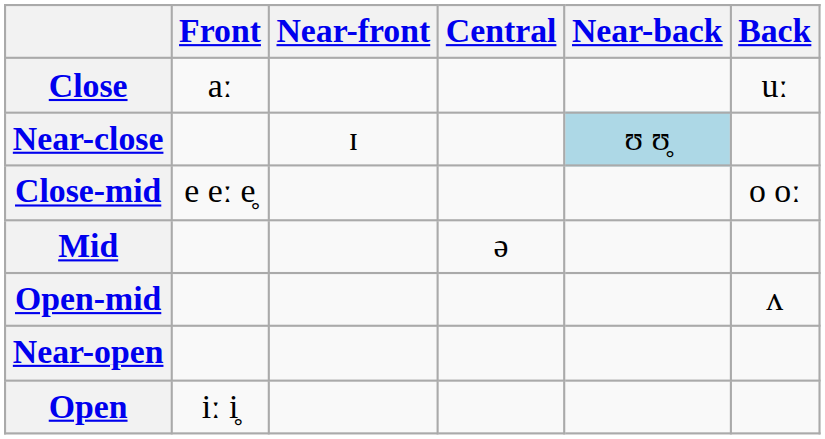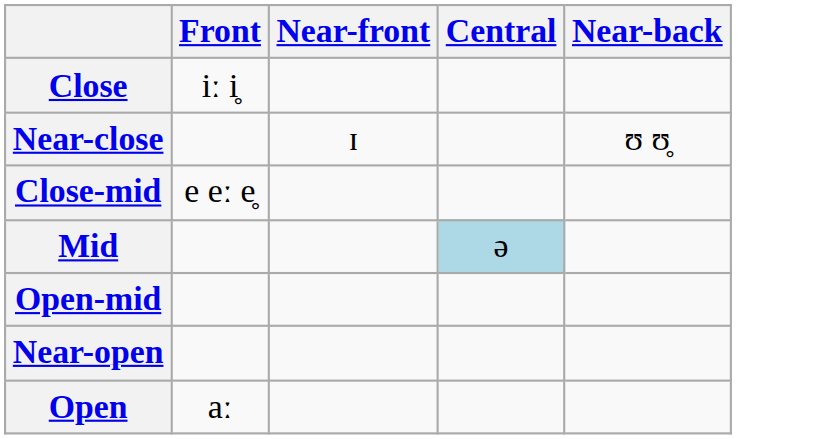 <table class="wikitable" style="text-align:center;">
 <tr>
 <th></th>
 <th><a href='#'>Front</a></th>
 <th><a href='#'>Near-front</a></th>
 <th><a href='#'>Central</a></th>
 <th><a href='#'>Near-back</a></th>
-<th><a href='#'>Back</a></th>
 </tr>
 <tr>
 <th><a href='#'>Close</a></th>
-<td>aː</td>
+<td>iː i̥</td>
 <td></td>
 <td></td>
 <td></td>
-<td>uː</td>
 </tr>
 <tr>
 <th><a href='#'>Near-close</a></th>
 <td></td>
 <td>ɪ</td>
 <td></td>
-<td style="background: lightblue;">ʊ ʊ̥</td>
-<td></td>
+<td>ʊ ʊ̥</td>
 </tr>
 <tr>
 <th><a href='#'>Close-mid</a></th>
 <td>e eː e̥</td>
 <td></td>
 <td></td>
 <td></td>
-<td>o oː</td>
 </tr>
 <tr>
 <th><a href='#'>Mid</a></th>
 <td></td>
 <td></td>
-<td>ə</td>
-<td></td>
+<td style="background: lightblue;">ə</td>
 <td></td>
 </tr>
 <tr>
 <th><a href='#'>Open-mid</a></th>
 <td></td>
 <td></td>
 <td></td>
 <td></td>
-<td>ʌ</td>
 </tr>
 <tr>
 <th><a href='#'>Near-open</a></th>
 <td></td>
 <td></td>
 <td></td>
 <td></td>
-<td></td>
 </tr>
 <tr>
 <th><a href='#'>Open</a></th>
-<td>iː i̥</td>
-<td></td>
+<td>aː</td>
 <td></td>
 <td></td>
 <td></td>
 </tr>
 </table>
